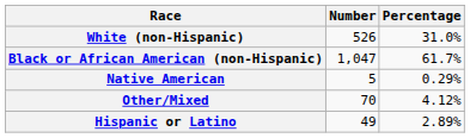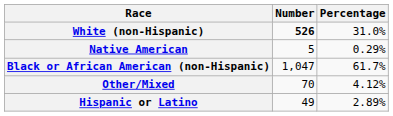 <table class="wikitable" style="text-align:right">
 <tr>
 <th scope="col">Race</th>
 <th scope="col">Number</th>
 <th scope="col">Percentage</th>
 </tr>
 <tr>
 <th scope="row"><a href='#'>White</a> (non-Hispanic)</th>
-<td>526</td>
+<td><strong>526</strong></td>
 <td>31.0%</td>
+</tr>
+<tr>
+<th scope="row"><a href='#'>Native American</a></th>
+<td>5</td>
+<td>0.29%</td>
 </tr>
 <tr>
 <th scope="row"><a href='#'>Black or African American</a> (non-Hispanic)</th>
 <td>1,047</td>
 <td>61.7%</td>
-</tr>
-<tr>
-<th scope="row"><a href='#'>Native American</a></th>
-<td>5</td>
-<td>0.29%</td>
 </tr>
 <tr>
 <th scope="row"><a href='#'>Other/Mixed</a></th>
 <td>70</td>
 <td>4.12%</td>
 </tr>
 <tr>
 <th scope="row"><a href='#'>Hispanic</a> or <a href='#'>Latino</a></th>
 <td>49</td>
 <td>2.89%</td>
 </tr>
 </table>
